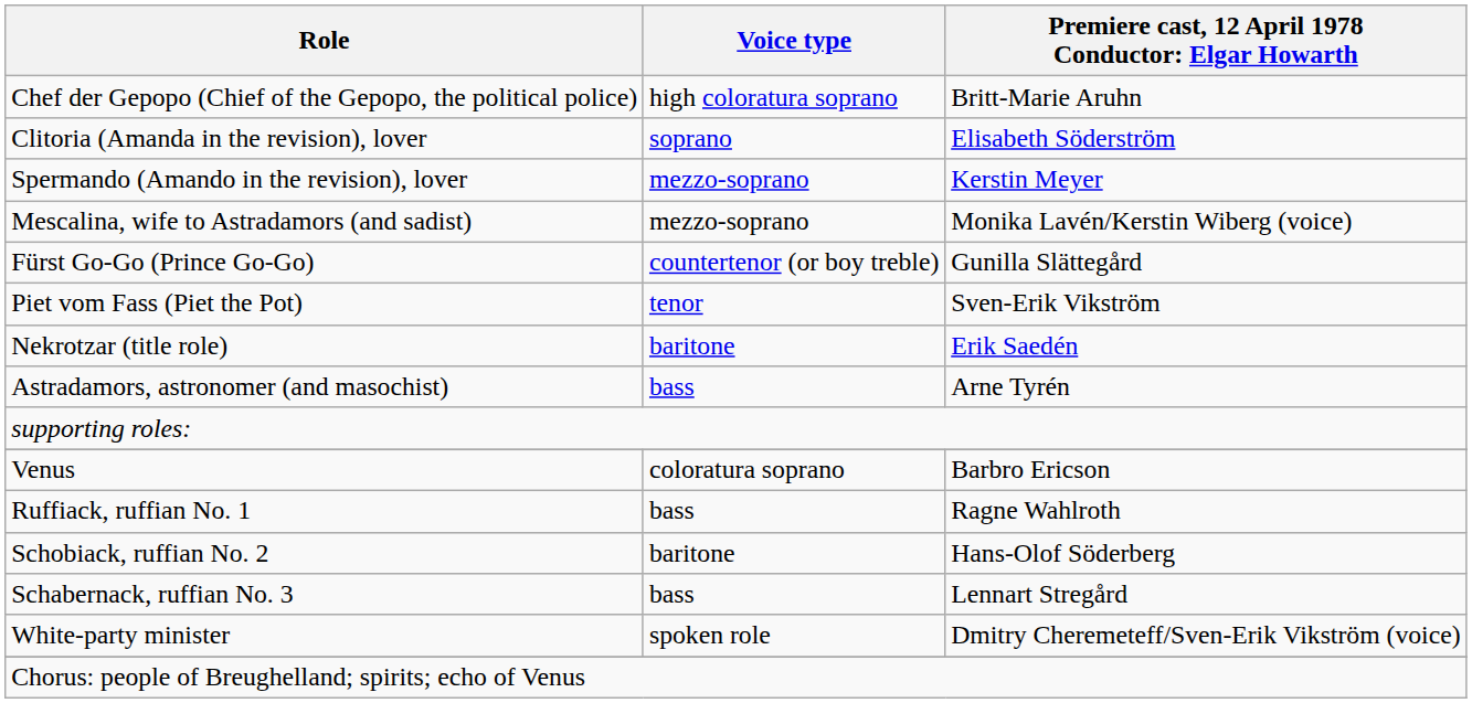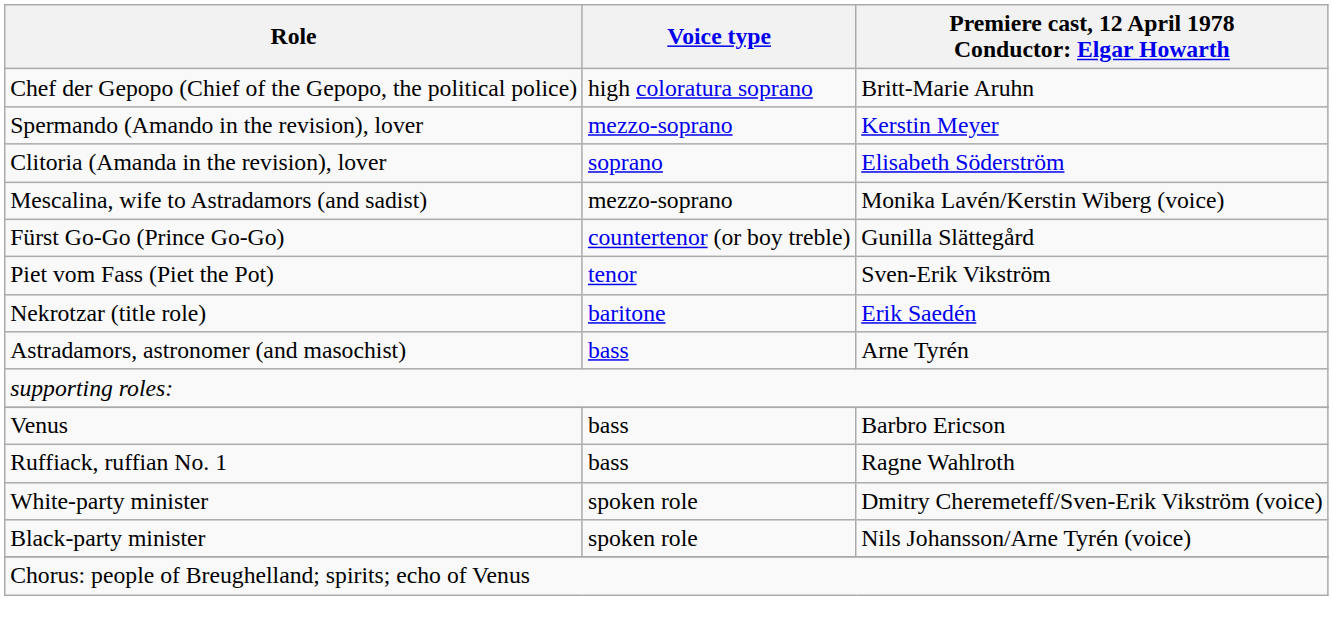 <table class="wikitable">
 <tr>
 <th>Role</th>
 <th><a href='#'>Voice type</a></th>
 <th>Premiere cast, 12 April 1978<br>Conductor: <a href='#'>Elgar Howarth</a></th>
 </tr>
 <tr>
 <td>Chef der Gepopo (Chief of the Gepopo, the political police)</td>
 <td>high <a href='#'>coloratura soprano</a></td>
 <td>Britt-Marie Aruhn</td>
 </tr>
 <tr>
+<td>Spermando (Amando in the revision), lover</td>
+<td><a href='#'>mezzo-soprano</a></td>
+<td><a href='#'>Kerstin Meyer</a></td>
+</tr>
+<tr>
 <td>Clitoria (Amanda in the revision), lover</td>
 <td><a href='#'>soprano</a></td>
 <td><a href='#'>Elisabeth Söderström</a></td>
-</tr>
-<tr>
-<td>Spermando (Amando in the revision), lover</td>
-<td><a href='#'>mezzo-soprano</a></td>
-<td><a href='#'>Kerstin Meyer</a></td>
 </tr>
 <tr>
 <td>Mescalina, wife to Astradamors (and sadist)</td>
 <td>mezzo-soprano</td>
 <td>Monika Lavén/Kerstin Wiberg (voice)</td>
 </tr>
 <tr>
 <td>Fürst Go-Go (Prince Go-Go)</td>
 <td><a href='#'>countertenor</a> (or boy treble)</td>
 <td>Gunilla Slättegård</td>
 </tr>
 <tr>
 <td>Piet vom Fass (Piet the Pot)</td>
 <td><a href='#'>tenor</a></td>
 <td>Sven-Erik Vikström</td>
 </tr>
 <tr>
 <td>Nekrotzar (title role)</td>
 <td><a href='#'>baritone</a></td>
 <td><a href='#'>Erik Saedén</a></td>
 </tr>
 <tr>
 <td>Astradamors, astronomer (and masochist)</td>
 <td><a href='#'>bass</a></td>
 <td>Arne Tyrén</td>
 </tr>
 <tr>
 <td colspan="3"><em>supporting roles:</em></td>
 </tr>
 <tr>
 </tr>
 <tr>
 </tr>
 <tr>
 <td>Venus</td>
-<td>coloratura soprano</td>
+<td>bass</td>
 <td>Barbro Ericson</td>
 </tr>
 <tr>
 <td>Ruffiack, ruffian No. 1</td>
 <td>bass</td>
 <td>Ragne Wahlroth</td>
 </tr>
 <tr>
-<td>Schobiack, ruffian No. 2</td>
-<td>baritone</td>
-<td>Hans-Olof Söderberg</td>
-</tr>
-<tr>
-<td>Schabernack, ruffian No. 3</td>
-<td>bass</td>
-<td>Lennart Stregård</td>
-</tr>
-<tr>
 <td>White-party minister</td>
 <td>spoken role</td>
 <td>Dmitry Cheremeteff/Sven-Erik Vikström (voice)</td>
+</tr>
+<tr>
+<td>Black-party minister</td>
+<td>spoken role</td>
+<td>Nils Johansson/Arne Tyrén (voice)</td>
 </tr>
 <tr>
 </tr>
 <tr>
 <td colspan="3">Chorus: people of Breughelland; spirits; echo of Venus</td>
 </tr>
 </table>
